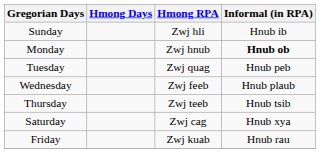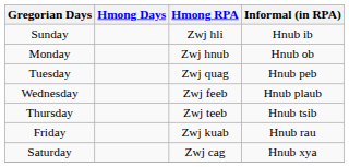 <table class="wikitable">
 <tr>
 <th>Gregorian Days</th>
 <th><a href='#'>Hmong Days</a></th>
 <th><a href='#'>Hmong RPA</a></th>
 <th>Informal (in RPA)</th>
 </tr>
 <tr align="center">
 <td>Sunday</td>
 <td></td>
 <td>Zwj hli</td>
 <td>Hnub ib</td>
 </tr>
 <tr align="center">
 <td>Monday</td>
 <td></td>
 <td>Zwj hnub</td>
-<td><strong>Hnub ob</strong></td>
+<td>Hnub ob</td>
 </tr>
 <tr align="center">
 <td>Tuesday</td>
 <td></td>
 <td>Zwj quag</td>
 <td>Hnub peb</td>
 </tr>
 <tr align="center">
 <td>Wednesday</td>
 <td></td>
 <td>Zwj feeb</td>
 <td>Hnub plaub</td>
 </tr>
 <tr align="center">
 <td>Thursday</td>
 <td></td>
 <td>Zwj teeb</td>
 <td>Hnub tsib</td>
 </tr>
 <tr align="center">
+<td>Friday</td>
+<td></td>
+<td>Zwj kuab</td>
+<td>Hnub rau</td>
+</tr>
+<tr align="center">
 <td>Saturday</td>
 <td></td>
 <td>Zwj cag</td>
 <td>Hnub xya</td>
 </tr>
 <tr align="center">
-<td>Friday</td>
-<td></td>
-<td>Zwj kuab</td>
-<td>Hnub rau</td>
-</tr>
-<tr align="center">
 </tr>
 </table>
